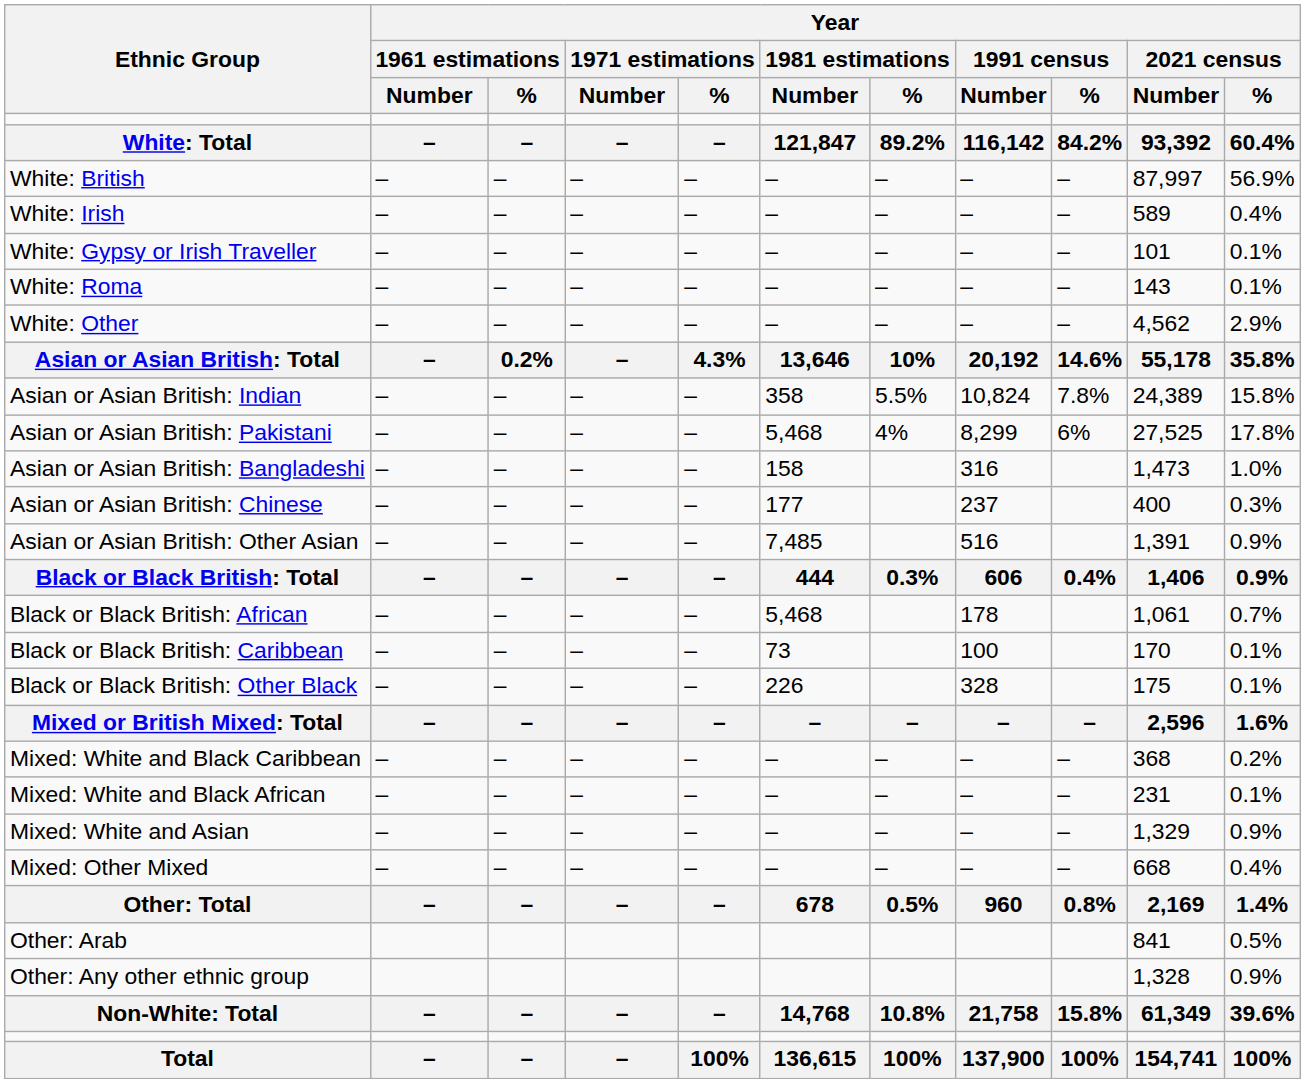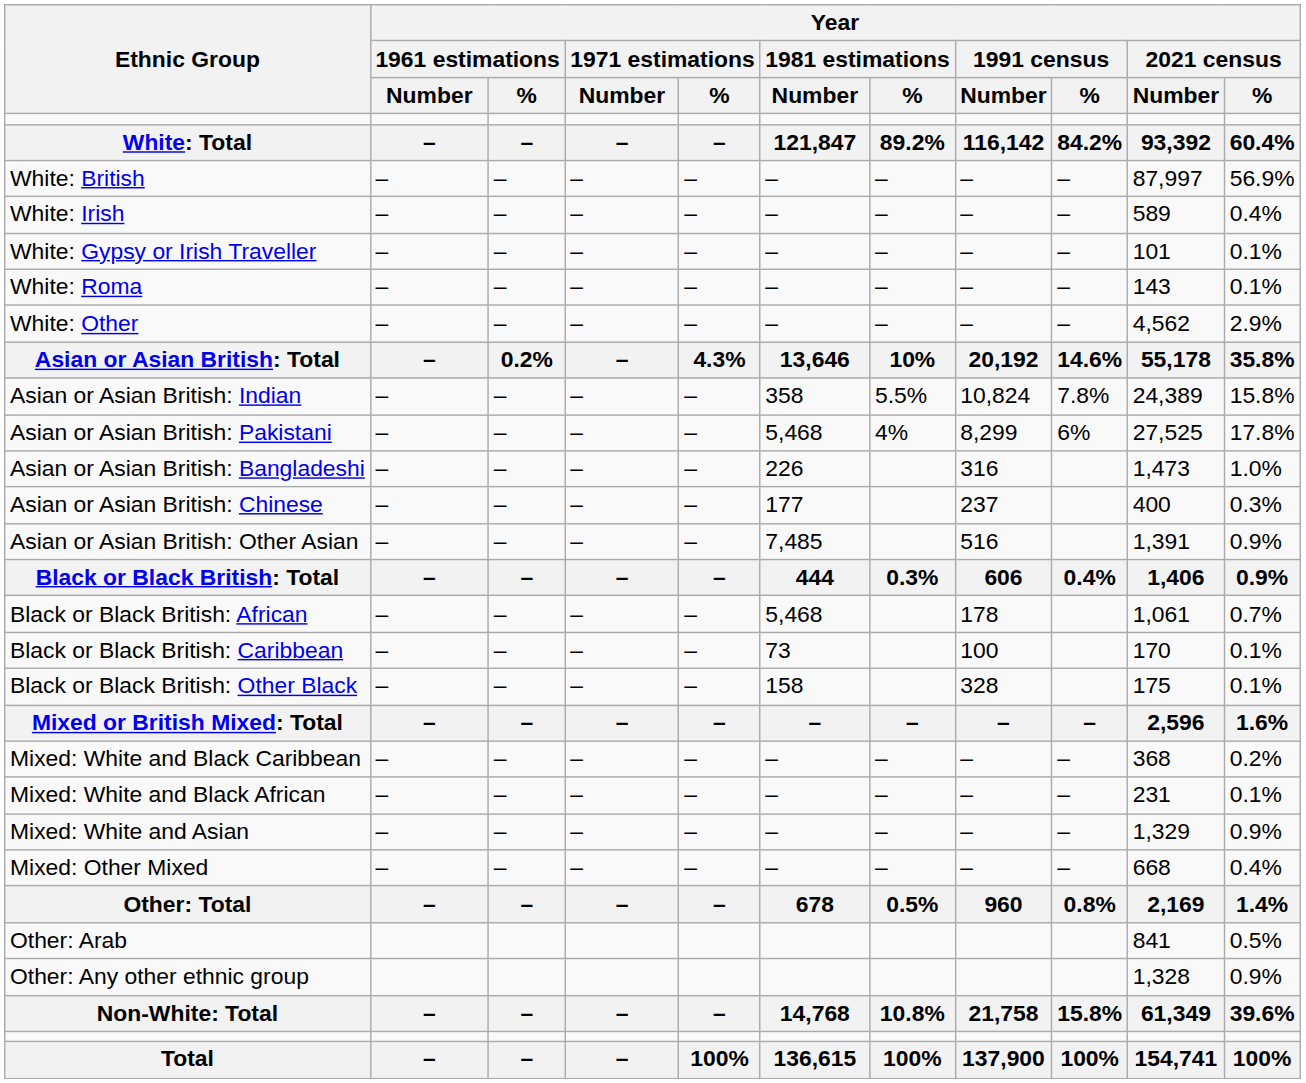 <table class="wikitable sortable">
 <tr>
 <th rowspan="3">Ethnic Group</th>
 <th colspan="10">Year</th>
 </tr>
 <tr>
 <th colspan="2">1961 estimations</th>
 <th colspan="2">1971 estimations</th>
 <th colspan="2">1981 estimations</th>
 <th colspan="2">1991 census</th>
 <th colspan="2">2021 census</th>
 </tr>
 <tr>
 <th>Number</th>
 <th>%</th>
 <th>Number</th>
 <th>%</th>
 <th>Number</th>
 <th>%</th>
 <th>Number</th>
 <th>%</th>
 <th>Number</th>
 <th>%</th>
 </tr>
 <tr>
 <td></td>
 <td></td>
 <td></td>
 <td></td>
 <td></td>
 <td></td>
 <td></td>
 <td></td>
 <td></td>
 <td></td>
 <td></td>
 </tr>
 <tr>
 <th><a href='#'>White</a>: Total</th>
 <th>–</th>
 <th>–</th>
 <th>–</th>
 <th>–</th>
 <th>121,847</th>
 <th>89.2%</th>
 <th>116,142</th>
 <th>84.2%</th>
 <th>93,392</th>
 <th>60.4%</th>
 </tr>
 <tr>
 <td>White: <a href='#'>British</a></td>
 <td>–</td>
 <td>–</td>
 <td>–</td>
 <td>–</td>
 <td>–</td>
 <td>–</td>
 <td>–</td>
 <td>–</td>
 <td>87,997</td>
 <td>56.9%</td>
 </tr>
 <tr>
 <td>White: <a href='#'>Irish</a></td>
 <td>–</td>
 <td>–</td>
 <td>–</td>
 <td>–</td>
 <td>–</td>
 <td>–</td>
 <td>–</td>
 <td>–</td>
 <td>589</td>
 <td>0.4%</td>
 </tr>
 <tr>
 <td>White: <a href='#'>Gypsy or Irish Traveller</a></td>
 <td>–</td>
 <td>–</td>
 <td>–</td>
 <td>–</td>
 <td>–</td>
 <td>–</td>
 <td>–</td>
 <td>–</td>
 <td>101</td>
 <td>0.1%</td>
 </tr>
 <tr>
 <td>White: <a href='#'>Roma</a></td>
 <td>–</td>
 <td>–</td>
 <td>–</td>
 <td>–</td>
 <td>–</td>
 <td>–</td>
 <td>–</td>
 <td>–</td>
 <td>143</td>
 <td>0.1%</td>
 </tr>
 <tr>
 <td>White: <a href='#'>Other</a></td>
 <td>–</td>
 <td>–</td>
 <td>–</td>
 <td>–</td>
 <td>–</td>
 <td>–</td>
 <td>–</td>
 <td>–</td>
 <td>4,562</td>
 <td>2.9%</td>
 </tr>
 <tr>
 <th><a href='#'>Asian or Asian British</a>: Total</th>
 <th>–</th>
 <th>0.2%</th>
 <th>–</th>
 <th>4.3%</th>
 <th>13,646</th>
 <th>10%</th>
 <th>20,192</th>
 <th>14.6%</th>
 <th>55,178</th>
 <th>35.8%</th>
 </tr>
 <tr>
 <td>Asian or Asian British: <a href='#'>Indian</a></td>
 <td>–</td>
 <td>–</td>
 <td>–</td>
 <td>–</td>
 <td>358</td>
 <td>5.5%</td>
 <td>10,824</td>
 <td>7.8%</td>
 <td>24,389</td>
 <td>15.8%</td>
 </tr>
 <tr>
 <td>Asian or Asian British: <a href='#'>Pakistani</a></td>
 <td>–</td>
 <td>–</td>
 <td>–</td>
 <td>–</td>
 <td>5,468</td>
 <td>4%</td>
 <td>8,299</td>
 <td>6%</td>
 <td>27,525</td>
 <td>17.8%</td>
 </tr>
 <tr>
 <td>Asian or Asian British: <a href='#'>Bangladeshi</a></td>
 <td>–</td>
 <td>–</td>
 <td>–</td>
 <td>–</td>
-<td>158</td>
+<td>226</td>
 <td></td>
 <td>316</td>
 <td></td>
 <td>1,473</td>
 <td>1.0%</td>
 </tr>
 <tr>
 <td>Asian or Asian British: <a href='#'>Chinese</a></td>
 <td>–</td>
 <td>–</td>
 <td>–</td>
 <td>–</td>
 <td>177</td>
 <td></td>
 <td>237</td>
 <td></td>
 <td>400</td>
 <td>0.3%</td>
 </tr>
 <tr>
 <td>Asian or Asian British: Other Asian</td>
 <td>–</td>
 <td>–</td>
 <td>–</td>
 <td>–</td>
 <td>7,485</td>
 <td></td>
 <td>516</td>
 <td></td>
 <td>1,391</td>
 <td>0.9%</td>
 </tr>
 <tr>
 <th><a href='#'>Black or Black British</a>: Total</th>
 <th>–</th>
 <th>–</th>
 <th>–</th>
 <th>–</th>
 <th>444</th>
 <th>0.3%</th>
 <th>606</th>
 <th>0.4%</th>
 <th>1,406</th>
 <th>0.9%</th>
 </tr>
 <tr>
 <td>Black or Black British: <a href='#'>African</a></td>
 <td>–</td>
 <td>–</td>
 <td>–</td>
 <td>–</td>
 <td>5,468</td>
 <td></td>
 <td>178</td>
 <td></td>
 <td>1,061</td>
 <td>0.7%</td>
 </tr>
 <tr>
 <td>Black or Black British: <a href='#'>Caribbean</a></td>
 <td>–</td>
 <td>–</td>
 <td>–</td>
 <td>–</td>
 <td>73</td>
 <td></td>
 <td>100</td>
 <td></td>
 <td>170</td>
 <td>0.1%</td>
 </tr>
 <tr>
 <td>Black or Black British: <a href='#'>Other Black</a></td>
 <td>–</td>
 <td>–</td>
 <td>–</td>
 <td>–</td>
-<td>226</td>
+<td>158</td>
 <td></td>
 <td>328</td>
 <td></td>
 <td>175</td>
 <td>0.1%</td>
 </tr>
 <tr>
 <th><a href='#'>Mixed or British Mixed</a>: Total</th>
 <th>–</th>
 <th>–</th>
 <th>–</th>
 <th>–</th>
 <th>–</th>
 <th>–</th>
 <th>–</th>
 <th>–</th>
 <th>2,596</th>
 <th>1.6%</th>
 </tr>
 <tr>
 <td>Mixed: White and Black Caribbean</td>
 <td>–</td>
 <td>–</td>
 <td>–</td>
 <td>–</td>
 <td>–</td>
 <td>–</td>
 <td>–</td>
 <td>–</td>
 <td>368</td>
 <td>0.2%</td>
 </tr>
 <tr>
 <td>Mixed: White and Black African</td>
 <td>–</td>
 <td>–</td>
 <td>–</td>
 <td>–</td>
 <td>–</td>
 <td>–</td>
 <td>–</td>
 <td>–</td>
 <td>231</td>
 <td>0.1%</td>
 </tr>
 <tr>
 <td>Mixed: White and Asian</td>
 <td>–</td>
 <td>–</td>
 <td>–</td>
 <td>–</td>
 <td>–</td>
 <td>–</td>
 <td>–</td>
 <td>–</td>
 <td>1,329</td>
 <td>0.9%</td>
 </tr>
 <tr>
 <td>Mixed: Other Mixed</td>
 <td>–</td>
 <td>–</td>
 <td>–</td>
 <td>–</td>
 <td>–</td>
 <td>–</td>
 <td>–</td>
 <td>–</td>
 <td>668</td>
 <td>0.4%</td>
 </tr>
 <tr>
 <th>Other: Total</th>
 <th>–</th>
 <th>–</th>
 <th>–</th>
 <th>–</th>
 <th>678</th>
 <th>0.5%</th>
 <th>960</th>
 <th>0.8%</th>
 <th>2,169</th>
 <th>1.4%</th>
 </tr>
 <tr>
 <td>Other: Arab</td>
 <td></td>
 <td></td>
 <td></td>
 <td></td>
 <td></td>
 <td></td>
 <td></td>
 <td></td>
 <td>841</td>
 <td>0.5%</td>
 </tr>
 <tr>
 <td>Other: Any other ethnic group</td>
 <td></td>
 <td></td>
 <td></td>
 <td></td>
 <td></td>
 <td></td>
 <td></td>
 <td></td>
 <td>1,328</td>
 <td>0.9%</td>
 </tr>
 <tr>
 <th>Non-White: Total</th>
 <th>–</th>
 <th>–</th>
 <th>–</th>
 <th>–</th>
 <th>14,768</th>
 <th>10.8%</th>
 <th>21,758</th>
 <th>15.8%</th>
 <th>61,349</th>
 <th>39.6%</th>
 </tr>
 <tr>
 <td></td>
 <td></td>
 <td></td>
 <td></td>
 <td></td>
 <td></td>
 <td></td>
 <td></td>
 <td></td>
 <td></td>
 <td></td>
 </tr>
 <tr>
 <th>Total</th>
 <th>–</th>
 <th>–</th>
 <th>–</th>
 <th>100%</th>
 <th>136,615</th>
 <th>100%</th>
 <th>137,900</th>
 <th>100%</th>
 <th>154,741</th>
 <th>100%</th>
 </tr>
 </table>
